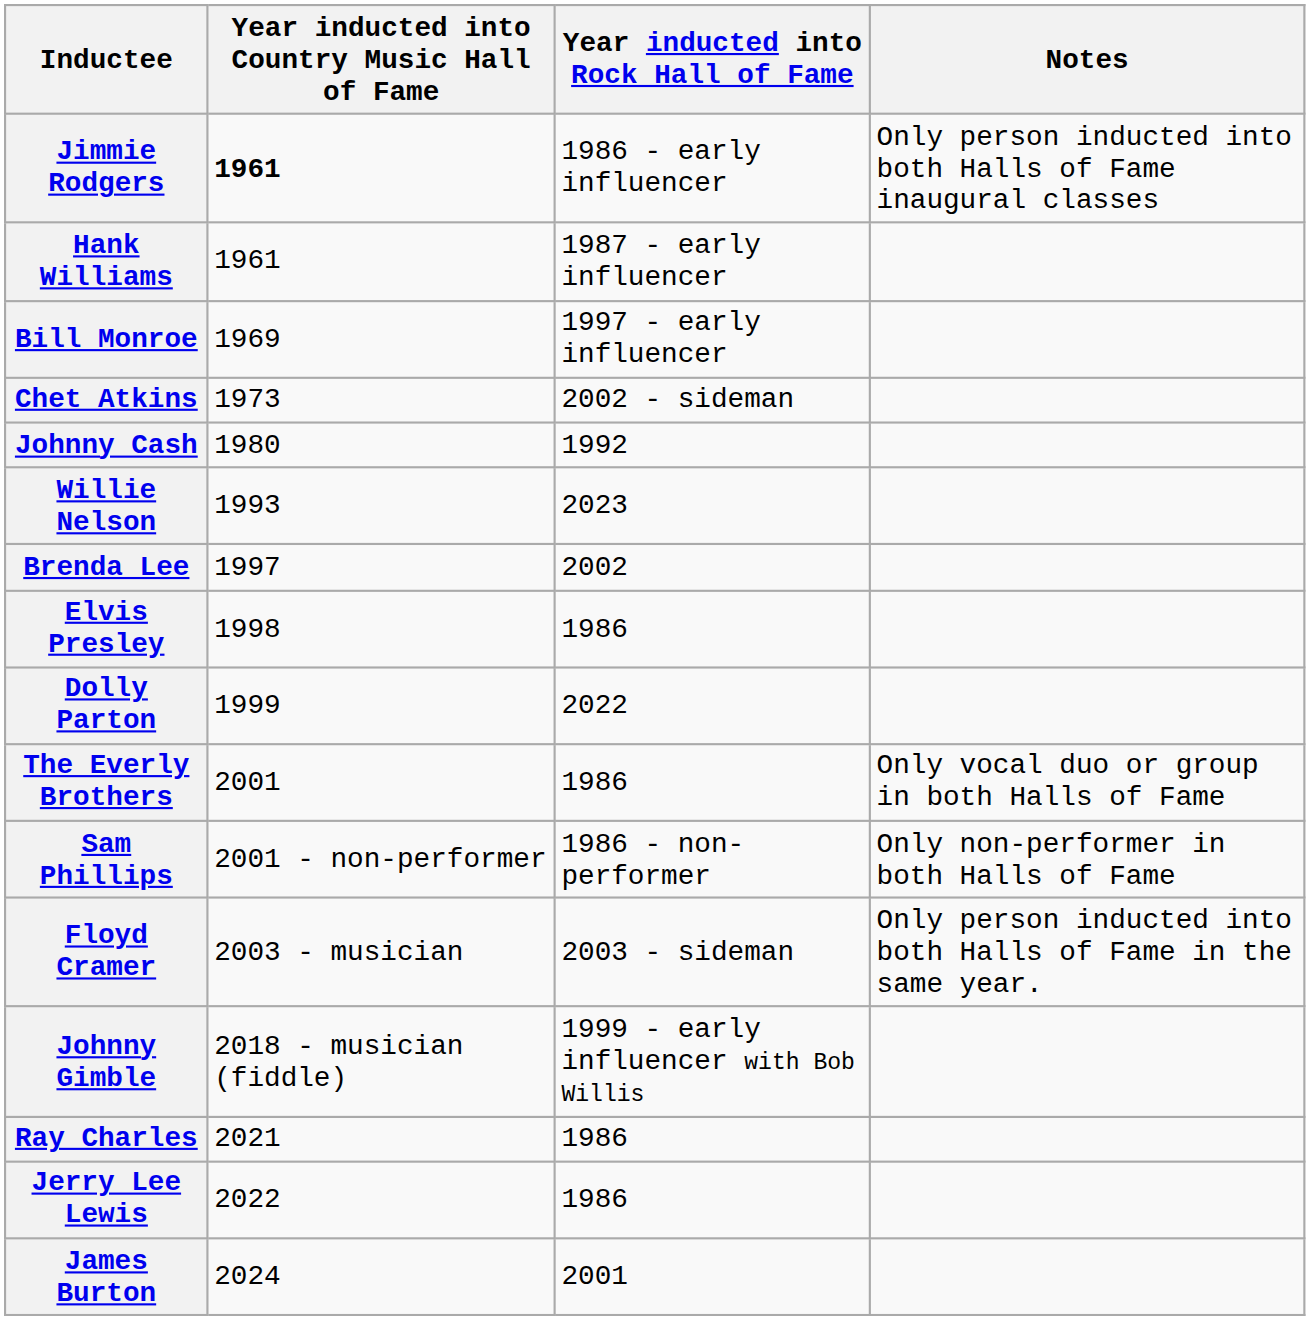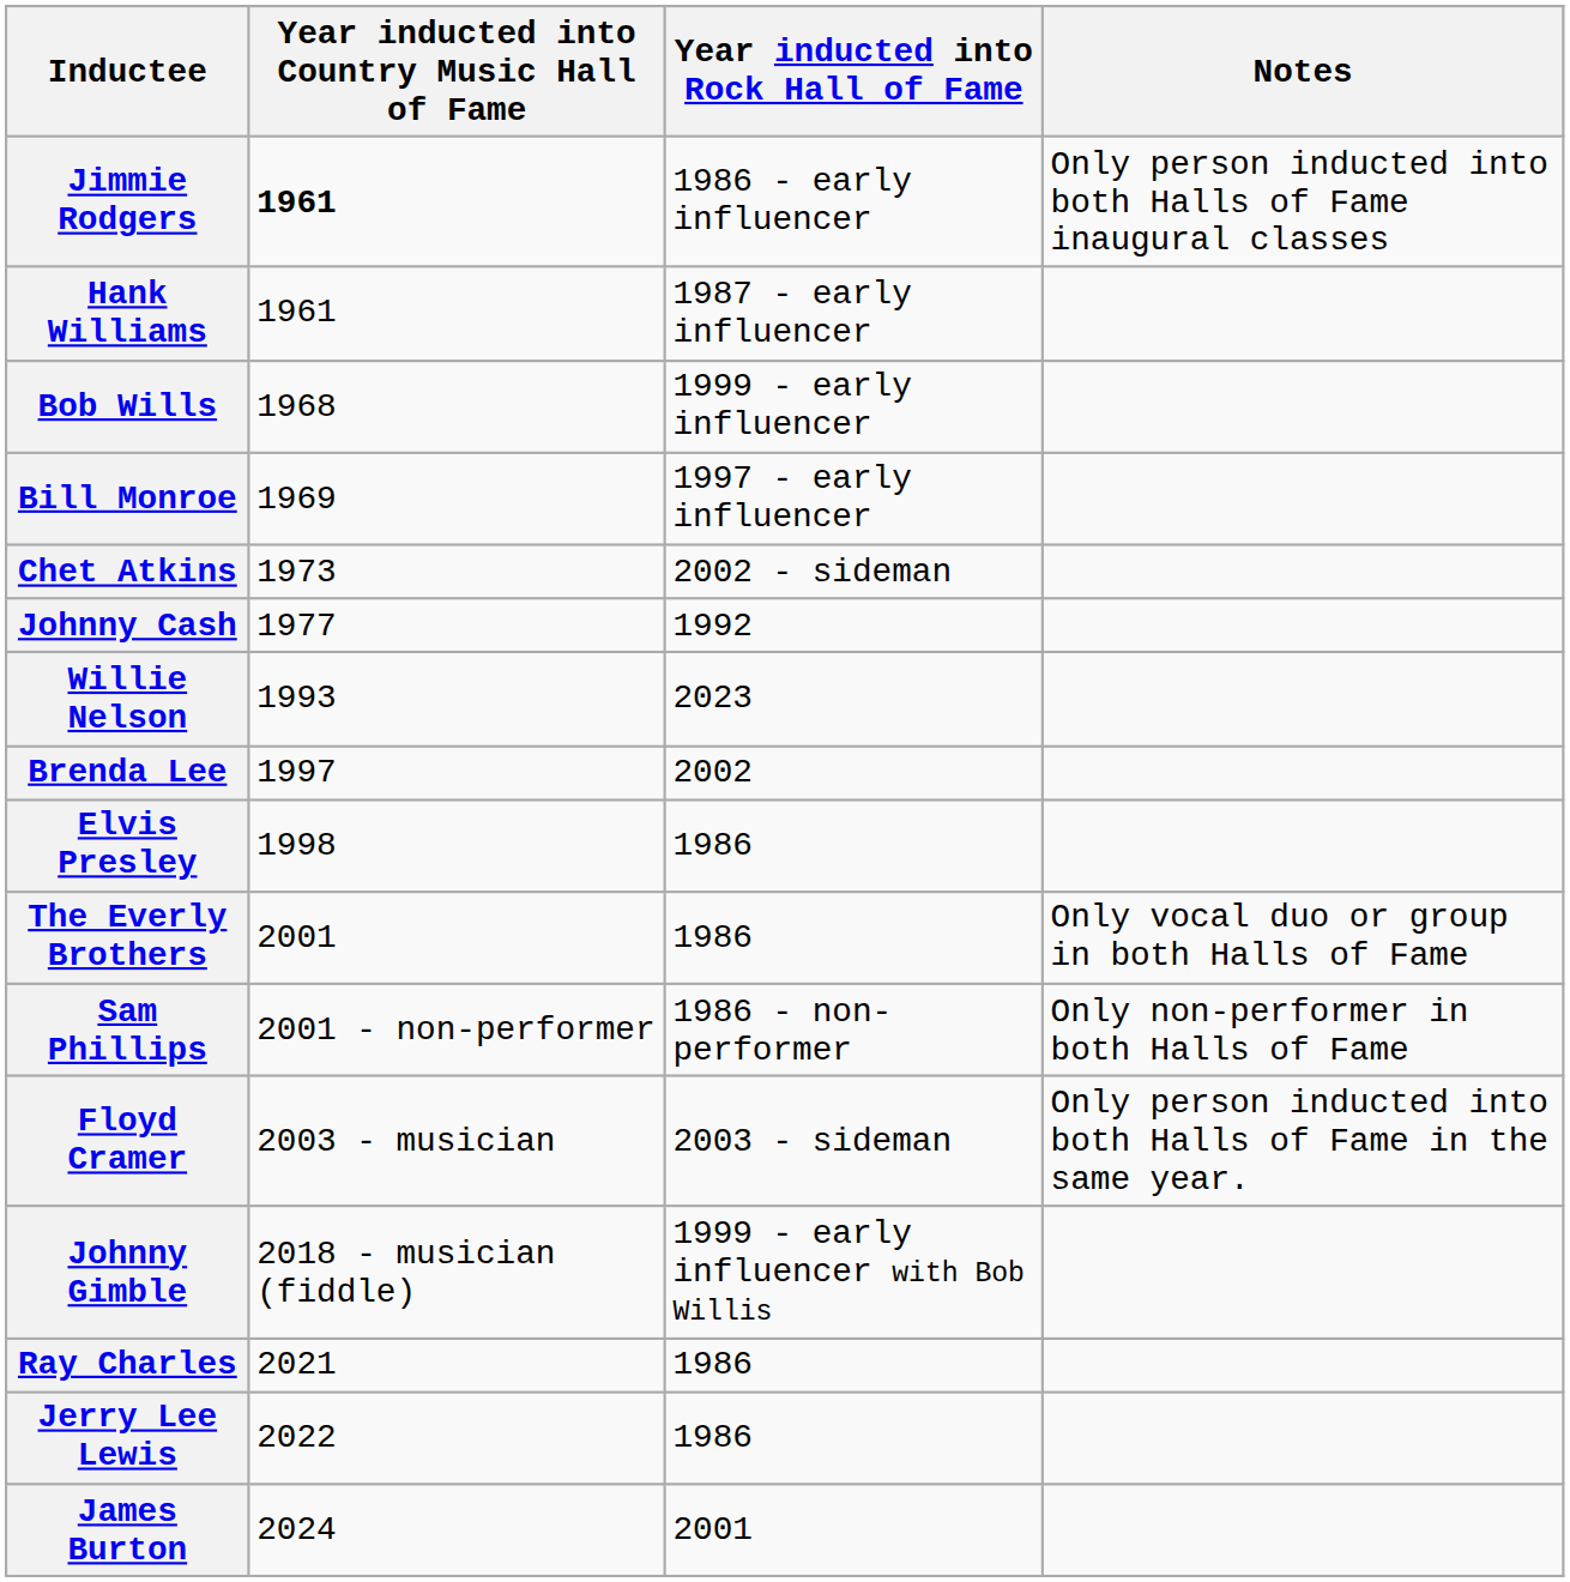 <table class="wikitable">
 <tr>
 <th>Inductee</th>
 <th>Year inducted into Country Music Hall of Fame</th>
 <th>Year <a href='#'>inducted</a> into <a href='#'>Rock Hall of Fame</a></th>
 <th>Notes</th>
 </tr>
 <tr>
 <th><a href='#'>Jimmie Rodgers</a></th>
 <td><strong>1961</strong></td>
 <td>1986 - early influencer</td>
 <td>Only person inducted into both Halls of Fame inaugural classes</td>
 </tr>
 <tr>
 <th><a href='#'>Hank Williams</a></th>
 <td>1961</td>
 <td>1987 - early influencer</td>
 <td></td>
 </tr>
 <tr>
+<th><a href='#'>Bob Wills</a></th>
+<td>1968</td>
+<td>1999 - early influencer</td>
+<td></td>
+</tr>
+<tr>
 <th><a href='#'>Bill Monroe</a></th>
 <td>1969</td>
 <td>1997 - early influencer</td>
 <td></td>
 </tr>
 <tr>
 <th><a href='#'>Chet Atkins</a></th>
 <td>1973</td>
 <td>2002 - sideman</td>
 <td></td>
 </tr>
 <tr>
 <th><a href='#'>Johnny Cash</a></th>
-<td>1980</td>
+<td>1977</td>
 <td>1992</td>
 <td></td>
 </tr>
 <tr>
 <th><a href='#'>Willie Nelson</a></th>
 <td>1993</td>
 <td>2023</td>
 <td></td>
 </tr>
 <tr>
 <th><a href='#'>Brenda Lee</a></th>
 <td>1997</td>
 <td>2002</td>
 <td></td>
 </tr>
 <tr>
 <th><a href='#'>Elvis Presley</a></th>
 <td>1998</td>
 <td>1986</td>
-<td></td>
-</tr>
-<tr>
-<th><a href='#'>Dolly Parton</a></th>
-<td>1999</td>
-<td>2022</td>
 <td></td>
 </tr>
 <tr>
 <th><a href='#'>The Everly Brothers</a></th>
 <td>2001</td>
 <td>1986</td>
 <td>Only vocal duo or group in both Halls of Fame</td>
 </tr>
 <tr>
 <th><a href='#'>Sam Phillips</a></th>
 <td>2001 - non-performer</td>
 <td>1986 - non-performer</td>
 <td>Only non-performer in both Halls of Fame</td>
 </tr>
 <tr>
 <th><a href='#'>Floyd Cramer</a></th>
 <td>2003 - musician</td>
 <td>2003 - sideman</td>
 <td>Only person inducted into both Halls of Fame in the same year.</td>
 </tr>
 <tr>
 <th><a href='#'>Johnny Gimble</a></th>
 <td>2018 - musician (fiddle)</td>
 <td>1999 - early influencer <small>with Bob Willis</small></td>
 <td></td>
 </tr>
 <tr>
 <th><a href='#'>Ray Charles</a></th>
 <td>2021</td>
 <td>1986</td>
 <td></td>
 </tr>
 <tr>
 <th><a href='#'>Jerry Lee Lewis</a></th>
 <td>2022</td>
 <td>1986</td>
 <td></td>
 </tr>
 <tr>
 <th><a href='#'>James Burton</a></th>
 <td>2024</td>
 <td>2001</td>
 <td></td>
 </tr>
 </table>
